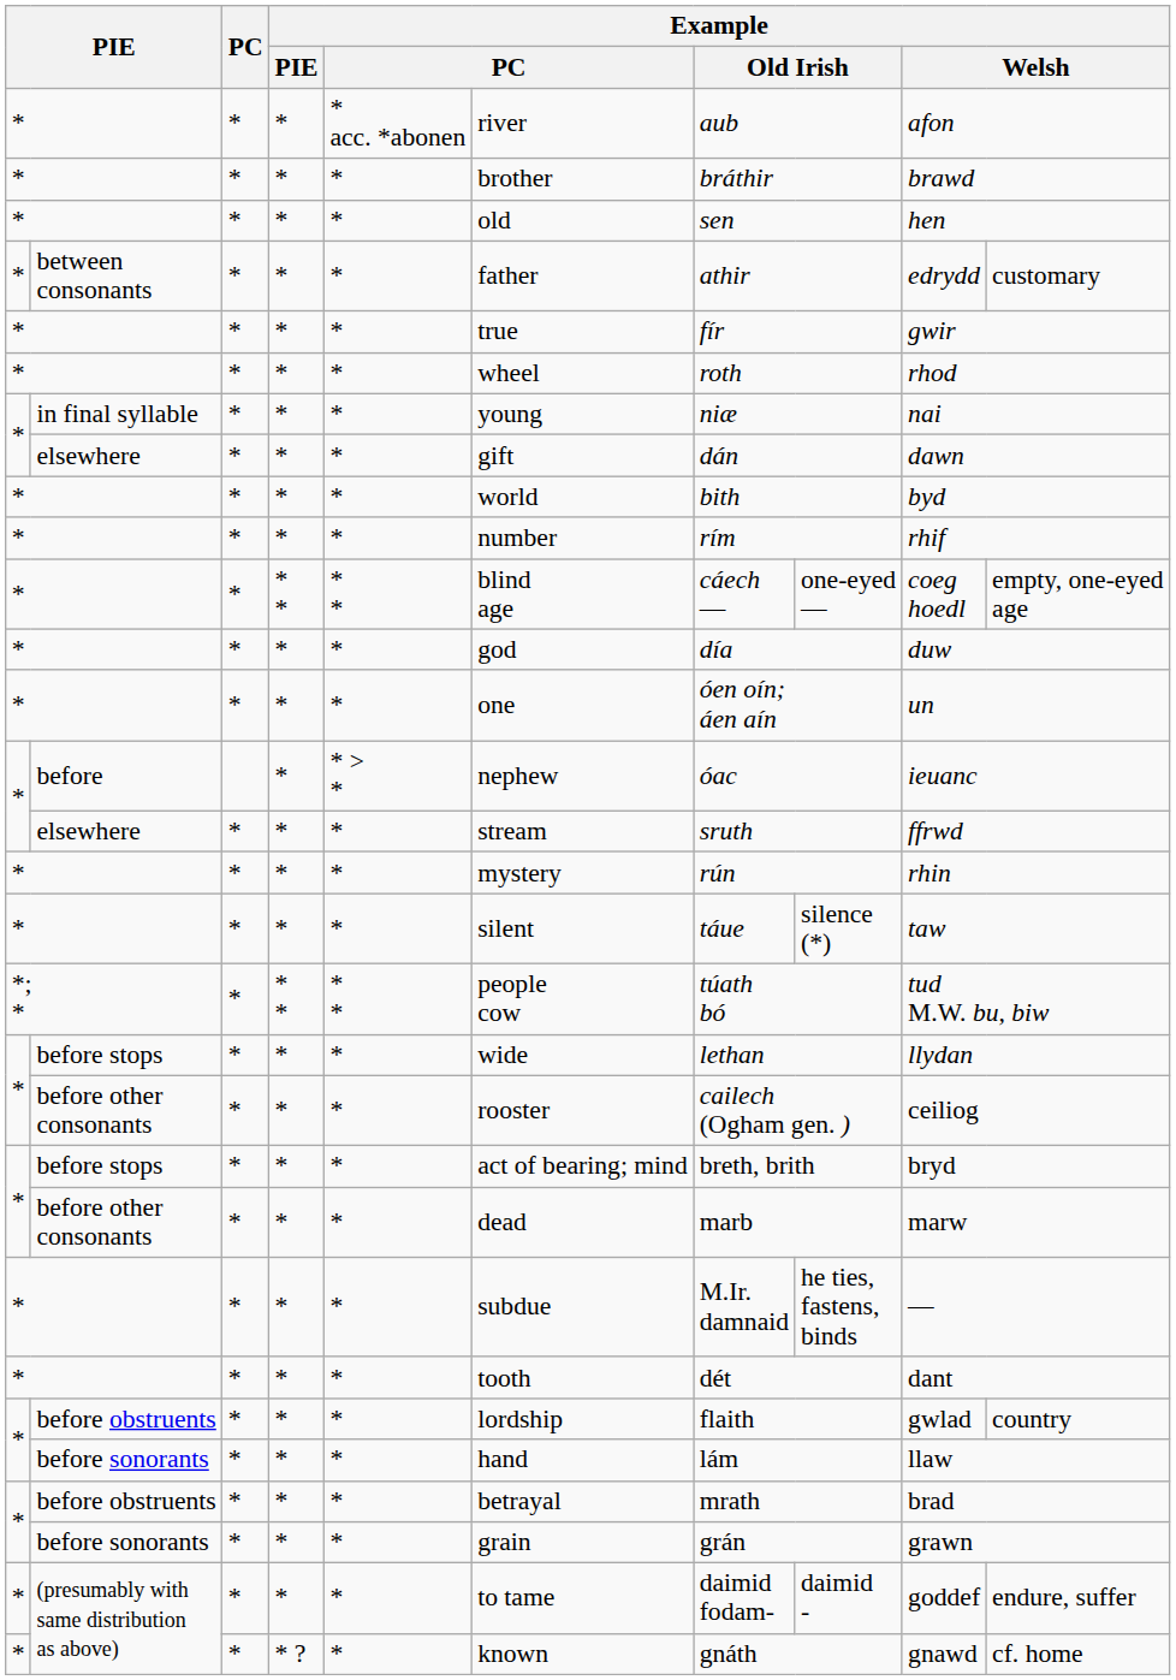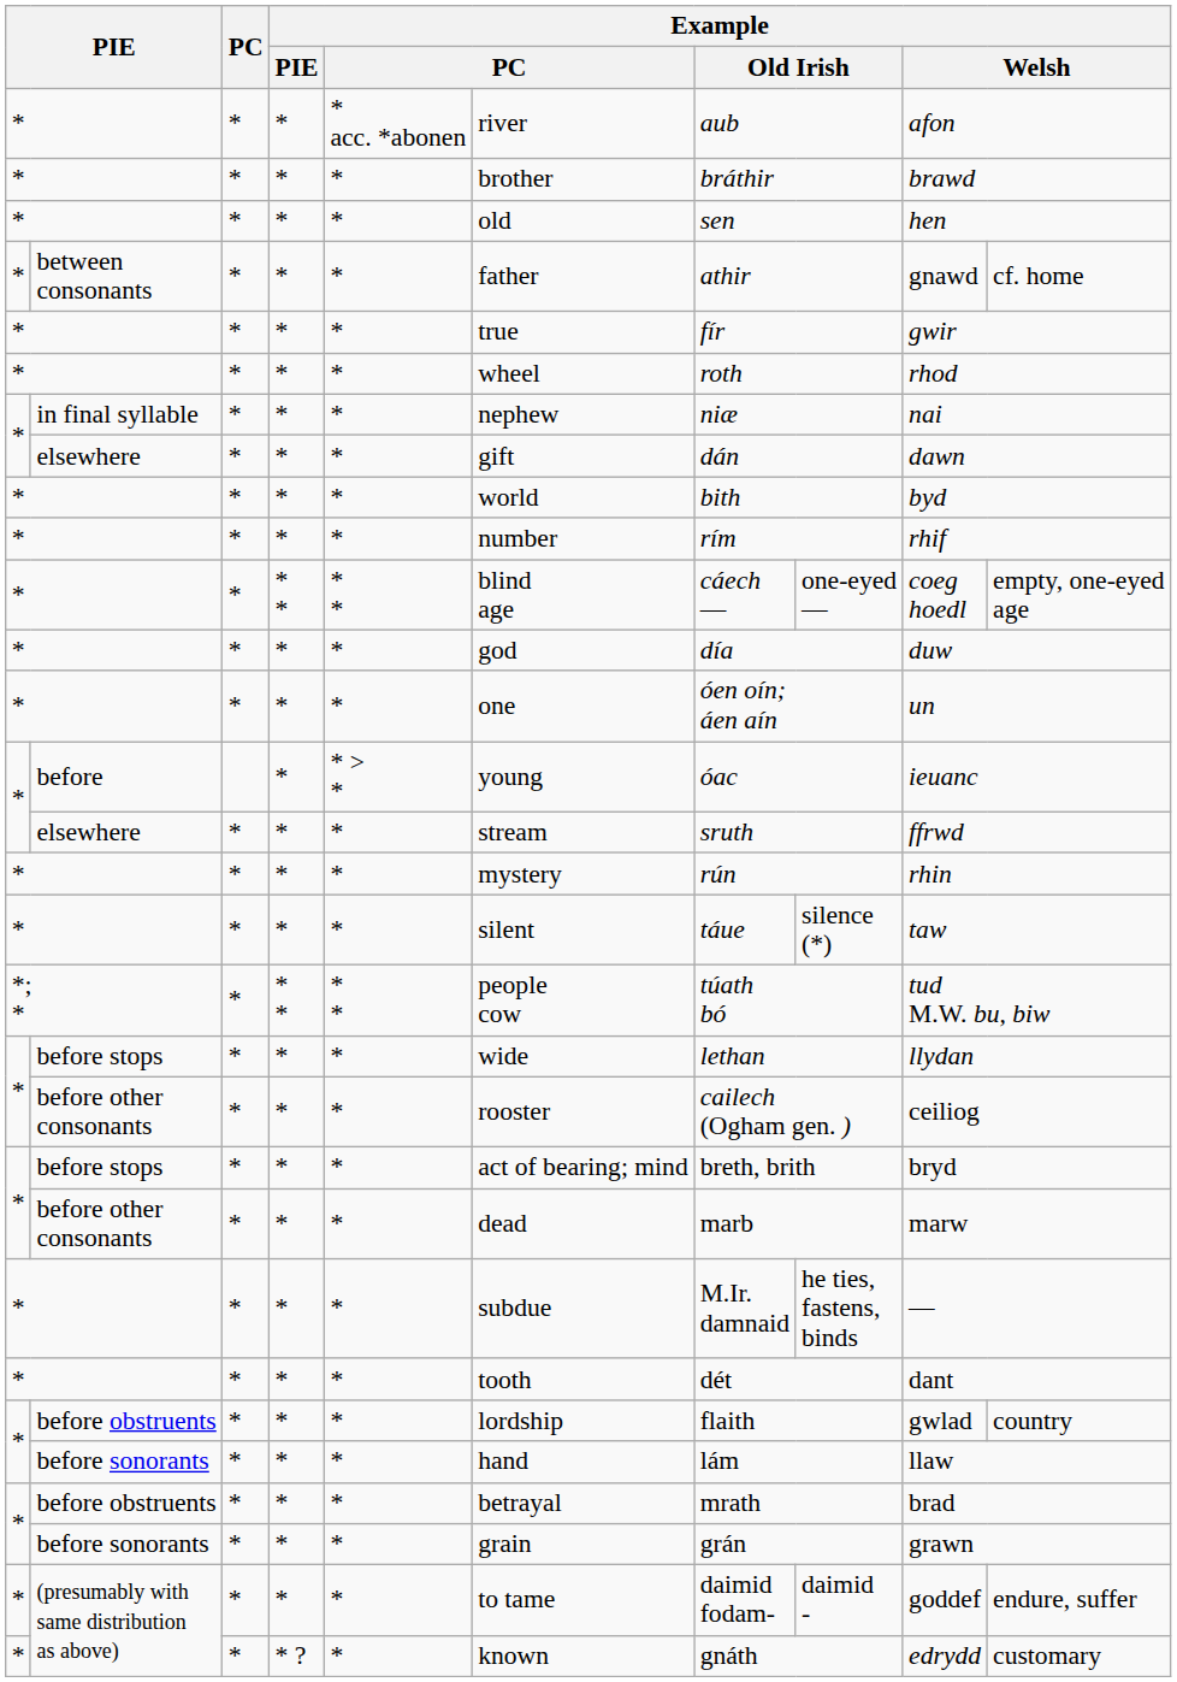 <table class="wikitable">
 <tr>
 <th colspan=2 rowspan=2>PIE</th>
 <th rowspan=2>PC</th>
 <th colspan=7>Example</th>
 </tr>
 <tr>
 <th>PIE</th>
 <th colspan=2>PC</th>
 <th colspan=2>Old Irish</th>
 <th colspan=2>Welsh</th>
 </tr>
 <tr>
 <td colspan=2>*</td>
 <td>*</td>
 <td>*</td>
 <td>*<br>acc. *abonen</td>
 <td>river</td>
 <td colspan=2><em>aub</em></td>
 <td colspan=2><em>afon</em></td>
 </tr>
 <tr>
 <td colspan=2>*</td>
 <td>*</td>
 <td>*</td>
 <td>*</td>
 <td>brother</td>
 <td colspan=2><em>bráthir</em></td>
 <td colspan=2><em>brawd</em></td>
 </tr>
 <tr>
 <td colspan=2>*</td>
 <td>*</td>
 <td>*</td>
 <td>*</td>
 <td>old</td>
 <td colspan=2><em>sen</em></td>
 <td colspan=2><em>hen</em></td>
 </tr>
 <tr>
 <td>*</td>
 <td>between<br>consonants</td>
 <td>*</td>
 <td>*</td>
 <td>*</td>
 <td>father</td>
 <td colspan=2><em>athir</em></td>
-<td><em>edrydd</em></td>
-<td>customary</td>
+<td></em>gnawd<em></td>
+<td>cf. home</td>
 </tr>
 <tr>
 <td colspan=2>*</td>
 <td>*</td>
 <td>*</td>
 <td>*</td>
 <td>true</td>
 <td colspan=2><em>fír</em></td>
 <td colspan=2><em>gwir</em></td>
 </tr>
 <tr>
 <td colspan=2>*</td>
 <td>*</td>
 <td>*</td>
 <td>*</td>
 <td>wheel</td>
 <td colspan=2><em>roth</em></td>
 <td colspan=2><em>rhod</em></td>
 </tr>
 <tr>
 <td rowspan=2>*</td>
 <td>in final syllable</td>
 <td>*</td>
 <td>*</td>
 <td>*</td>
-<td>young</td>
+<td>nephew</td>
 <td colspan=2><em>niæ</em></td>
 <td colspan=2><em>nai</em></td>
 </tr>
 <tr>
 <td>elsewhere</td>
 <td>*</td>
 <td>*</td>
 <td>*</td>
 <td>gift</td>
 <td colspan=2><em>dán</em></td>
 <td colspan=2><em>dawn</em></td>
 </tr>
 <tr>
 <td colspan=2>*</td>
 <td>*</td>
 <td>*</td>
 <td>*</td>
 <td>world</td>
 <td colspan=2><em>bith</em></td>
 <td colspan=2><em>byd</em></td>
 </tr>
 <tr>
 <td colspan=2>*</td>
 <td>*</td>
 <td>*</td>
 <td>*</td>
 <td>number</td>
 <td colspan=2><em>rím</em></td>
 <td colspan=2><em>rhif</em></td>
 </tr>
 <tr>
 <td colspan=2>*</td>
 <td>*</td>
 <td>*<br>*</td>
 <td>*<br>*</td>
 <td>blind<br>age</td>
 <td><em>cáech</em><br>—</td>
 <td>one-eyed<br>—</td>
 <td><em>coeg</em><br><em>hoedl</em></td>
 <td>empty, one-eyed<br>age</td>
 </tr>
 <tr>
 <td colspan=2>*</td>
 <td>*</td>
 <td>*</td>
 <td>*</td>
 <td>god</td>
 <td colspan=2><em>día</em></td>
 <td colspan=2><em>duw</em></td>
 </tr>
 <tr>
 <td colspan=2>*</td>
 <td>*</td>
 <td>*</td>
 <td>*</td>
 <td>one</td>
 <td colspan=2><em>óen oín;<br>áen aín</em></td>
 <td colspan=2><em>un</em></td>
 </tr>
 <tr>
 <td rowspan=2>*</td>
 <td>before </td>
 <td></td>
 <td>*</td>
 <td>* ><br>*</td>
-<td>nephew</td>
+<td>young</td>
 <td colspan=2><em>óac</em></td>
 <td colspan=2><em>ieuanc</em></td>
 </tr>
 <tr>
 <td>elsewhere</td>
 <td>*</td>
 <td>*</td>
 <td>*</td>
 <td>stream</td>
 <td colspan=2><em>sruth</em></td>
 <td colspan=2><em>ffrwd</em></td>
 </tr>
 <tr>
 <td colspan=2>*</td>
 <td>*</td>
 <td>*</td>
 <td>*</td>
 <td>mystery</td>
 <td colspan=2><em>rún</em></td>
 <td colspan=2><em>rhin</em></td>
 </tr>
 <tr>
 <td colspan=2>*</td>
 <td>*</td>
 <td>*</td>
 <td>*</td>
 <td>silent</td>
 <td><em>táue</em></td>
 <td>silence<br>(*)</td>
 <td colspan=2><em>taw</em></td>
 </tr>
 <tr>
 <td colspan=2>*;<br>*</td>
 <td>*</td>
 <td>*<br>*</td>
 <td>*<br>*</td>
 <td>people<br>cow</td>
 <td colspan=2><em>túath</em><br><em>bó</em></td>
 <td colspan=2><em>tud</em><br>M.W. <em>bu, biw</em></td>
 </tr>
 <tr>
 <td rowspan=2>*</td>
 <td>before stops</td>
 <td>*</td>
 <td>*</td>
 <td>*</td>
 <td>wide</td>
 <td colspan=2><em>lethan</em></td>
 <td colspan=2><em>llydan</em></td>
 </tr>
 <tr>
 <td>before other<br>consonants</td>
 <td>*</td>
 <td>*</td>
 <td>*</td>
 <td>rooster</td>
 <td colspan=2><em>cailech</em><br>(Ogham gen. <em>)</td>
 <td colspan=2></em>ceiliog<em></td>
 </tr>
 <tr>
 <td rowspan=2>*</td>
 <td>before stops</td>
 <td>*</td>
 <td>*</td>
 <td>*</td>
 <td>act of bearing; mind</td>
 <td colspan=2></em>breth, brith<em></td>
 <td colspan=2></em>bryd<em></td>
 </tr>
 <tr>
 <td>before other<br>consonants</td>
 <td>*</td>
 <td>*</td>
 <td>*</td>
 <td>dead</td>
 <td colspan=2></em>marb<em></td>
 <td colspan=2></em>marw<em></td>
 </tr>
 <tr>
 <td colspan=2>*</td>
 <td>*</td>
 <td>*</td>
 <td>*</td>
 <td>subdue</td>
 <td>M.Ir.<br></em>damnaid<em></td>
 <td>he ties,<br>fastens,<br>binds</td>
 <td colspan=2>—</td>
 </tr>
 <tr>
 <td colspan=2>*</td>
 <td>*</td>
 <td>*</td>
 <td>*</td>
 <td>tooth</td>
 <td colspan=2></em>dét<em> </td>
 <td colspan=2></em>dant<em></td>
 </tr>
 <tr>
 <td rowspan=2>*</td>
 <td>before <a href='#'>obstruents</a></td>
 <td>*</td>
 <td>*</td>
 <td>*</td>
 <td>lordship</td>
 <td colspan=2></em>flaith<em></td>
 <td></em>gwlad<em></td>
 <td>country</td>
 </tr>
 <tr>
 <td>before <a href='#'>sonorants</a></td>
 <td>*</td>
 <td>*</td>
 <td>*</td>
 <td>hand</td>
 <td colspan=2></em>lám<em></td>
 <td colspan=2></em>llaw<em></td>
 </tr>
 <tr>
 <td rowspan=2>*</td>
 <td>before obstruents</td>
 <td>*</td>
 <td>*</td>
 <td>*</td>
 <td>betrayal</td>
 <td colspan=2></em>mrath<em></td>
 <td colspan=2></em>brad<em></td>
 </tr>
 <tr>
 <td>before sonorants</td>
 <td>*</td>
 <td>*</td>
 <td>*</td>
 <td>grain</td>
 <td colspan=2></em>grán<em></td>
 <td colspan=2></em>grawn<em></td>
 </tr>
 <tr>
 <td>*</td>
 <td rowspan=2><small>(presumably with<br>same distribution<br>as above)</small></td>
 <td>*</td>
 <td>*</td>
 <td>*</td>
 <td>to tame</td>
 <td></em>daimid<em><br></em>fodam-<em></td>
 <td></em>daimid<em><br>-</td>
 <td></em>goddef<em></td>
 <td>endure, suffer</td>
 </tr>
 <tr>
 <td>*</td>
 <td>*</td>
 <td>* ?</td>
 <td>*</td>
 <td>known</td>
 <td colspan=2></em>gnáth<em></td>
-<td></em>gnawd<em></td>
-<td>cf. home</td>
+<td><em>edrydd</em></td>
+<td>customary</td>
 </tr>
 </table>
